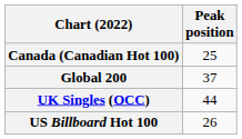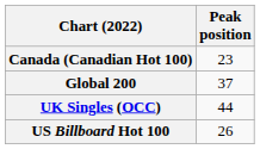 <table class="wikitable sortable plainrowheaders" style="text-align:center">
 <tr>
 <th scope="col">Chart (2022)</th>
 <th scope="col">Peak<br>position</th>
 </tr>
 <tr>
 <th scope="row">Canada (Canadian Hot 100)</th>
-<td>25</td>
+<td>23</td>
 </tr>
 <tr>
 <th scope="row">Global 200</th>
 <td>37</td>
 </tr>
 <tr>
 <th scope="row"><a href='#'>UK Singles</a> (<a href='#'>OCC</a>)</th>
 <td>44</td>
 </tr>
 <tr>
 <th scope="row">US <em>Billboard</em> Hot 100</th>
 <td>26</td>
 </tr>
 </table>
